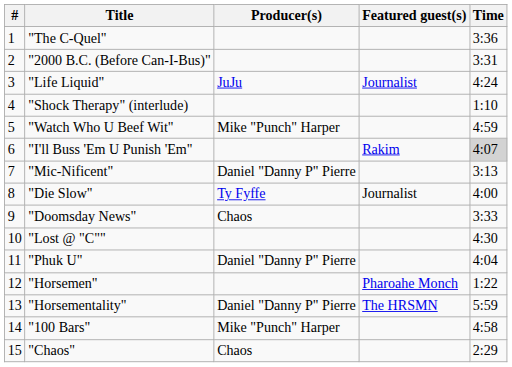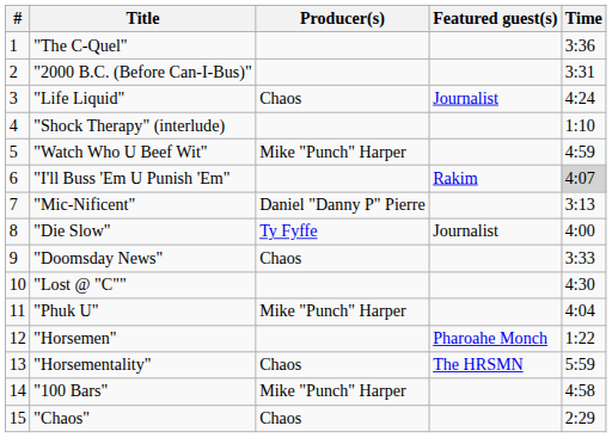 <table class="wikitable">
 <tr>
 <th>#</th>
 <th>Title</th>
 <th>Producer(s)</th>
 <th>Featured guest(s)</th>
 <th>Time</th>
 </tr>
 <tr>
 <td>1</td>
 <td>"The C-Quel"</td>
 <td></td>
 <td></td>
 <td>3:36</td>
 </tr>
 <tr>
 <td>2</td>
 <td>"2000 B.C. (Before Can-I-Bus)"</td>
 <td></td>
 <td></td>
 <td>3:31</td>
 </tr>
 <tr>
 <td>3</td>
 <td>"Life Liquid"</td>
-<td><a href='#'>JuJu</a></td>
+<td>Chaos</td>
 <td><a href='#'>Journalist</a></td>
 <td>4:24</td>
 </tr>
 <tr>
 <td>4</td>
 <td>"Shock Therapy" (interlude)</td>
 <td></td>
 <td></td>
 <td>1:10</td>
 </tr>
 <tr>
 <td>5</td>
 <td>"Watch Who U Beef Wit"</td>
 <td>Mike "Punch" Harper</td>
 <td></td>
 <td>4:59</td>
 </tr>
 <tr>
 <td>6</td>
 <td>"I'll Buss 'Em U Punish 'Em"</td>
 <td></td>
 <td><a href='#'>Rakim</a></td>
 <td style="background: lightgrey;">4:07</td>
 </tr>
 <tr>
 <td>7</td>
 <td>"Mic-Nificent"</td>
 <td>Daniel "Danny P" Pierre</td>
 <td></td>
 <td>3:13</td>
 </tr>
 <tr>
 <td>8</td>
 <td>"Die Slow"</td>
 <td><a href='#'>Ty Fyffe</a></td>
 <td>Journalist</td>
 <td>4:00</td>
 </tr>
 <tr>
 <td>9</td>
 <td>"Doomsday News"</td>
 <td>Chaos</td>
 <td></td>
 <td>3:33</td>
 </tr>
 <tr>
 <td>10</td>
 <td>"Lost @ "C""</td>
 <td></td>
 <td></td>
 <td>4:30</td>
 </tr>
 <tr>
 <td>11</td>
 <td>"Phuk U"</td>
-<td>Daniel "Danny P" Pierre</td>
+<td>Mike "Punch" Harper</td>
 <td></td>
 <td>4:04</td>
 </tr>
 <tr>
 <td>12</td>
 <td>"Horsemen"</td>
 <td></td>
 <td><a href='#'>Pharoahe Monch</a></td>
 <td>1:22</td>
 </tr>
 <tr>
 <td>13</td>
 <td>"Horsementality"</td>
-<td>Daniel "Danny P" Pierre</td>
+<td>Chaos</td>
 <td><a href='#'>The HRSMN</a></td>
 <td>5:59</td>
 </tr>
 <tr>
 <td>14</td>
 <td>"100 Bars"</td>
 <td>Mike "Punch" Harper</td>
 <td></td>
 <td>4:58</td>
 </tr>
 <tr>
 <td>15</td>
 <td>"Chaos"</td>
 <td>Chaos</td>
 <td></td>
 <td>2:29</td>
 </tr>
 </table>
